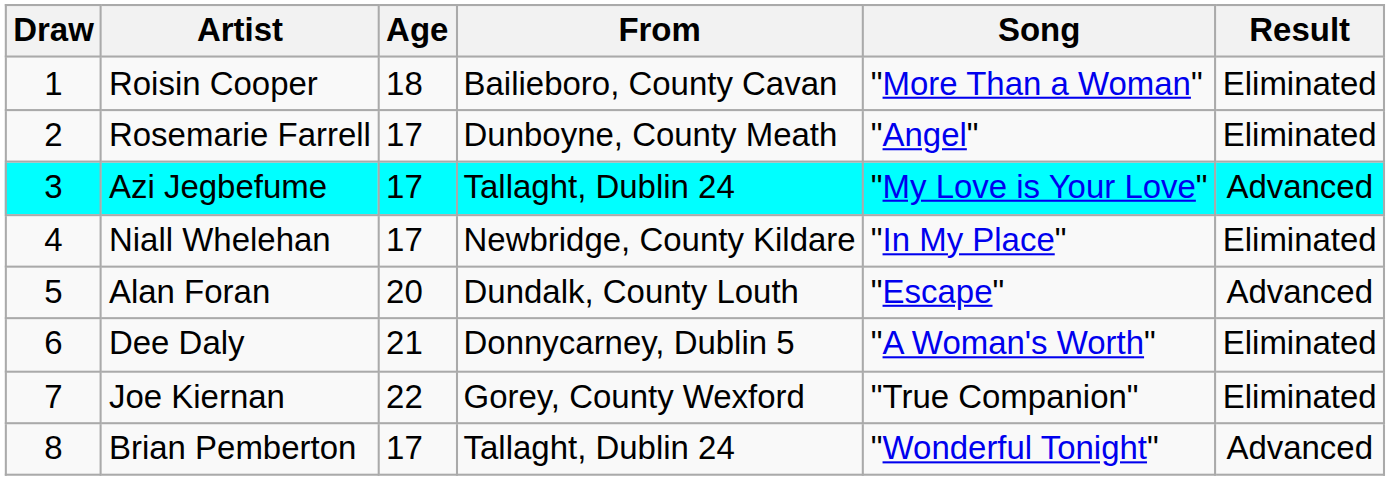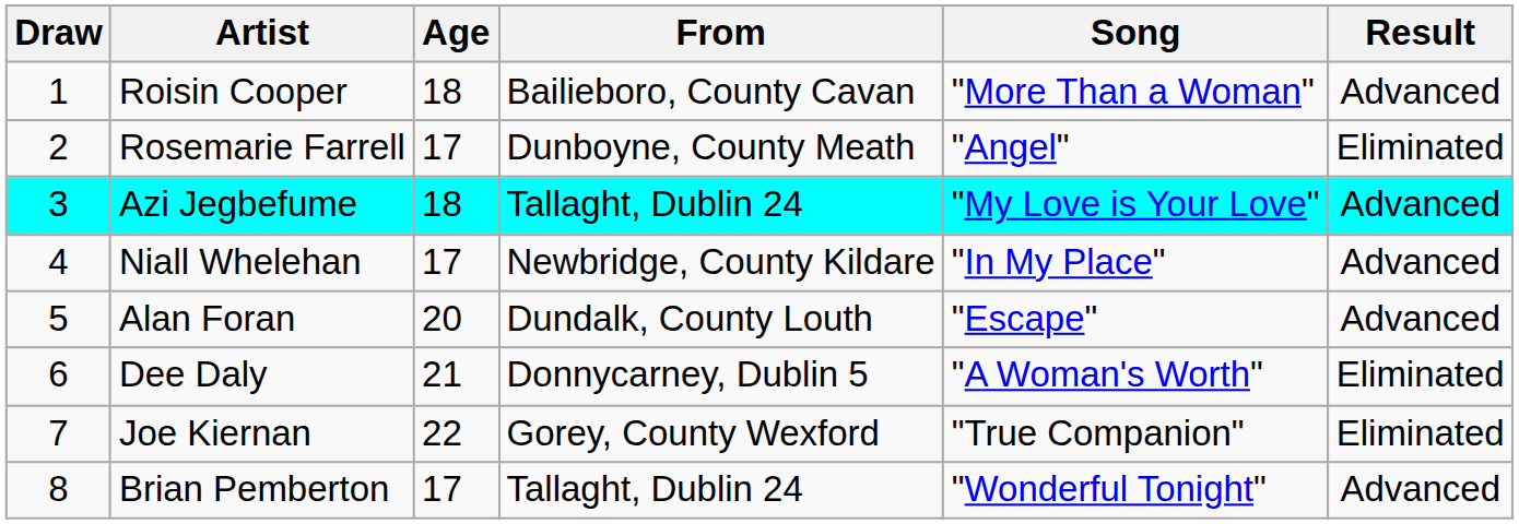 <table class="sortable wikitable" style="margin: 1em auto 1em auto; text-align:center">
 <tr>
 <th>Draw</th>
 <th>Artist</th>
 <th>Age</th>
 <th>From</th>
 <th>Song </th>
 <th>Result</th>
 </tr>
 <tr>
 <td>1</td>
 <td align="left">Roisin Cooper</td>
 <td align="left">18</td>
 <td align="left">Bailieboro, County Cavan</td>
 <td align="left">"<a href='#'>More Than a Woman</a>" </td>
-<td>Eliminated</td>
+<td>Advanced</td>
 </tr>
 <tr>
 <td>2</td>
 <td align="left">Rosemarie Farrell</td>
 <td align="left">17</td>
 <td align="left">Dunboyne, County Meath</td>
 <td align="left">"<a href='#'>Angel</a>" </td>
 <td>Eliminated</td>
 </tr>
 <tr style="background:cyan;">
 <td>3</td>
 <td align="left">Azi Jegbefume</td>
-<td align="left">17</td>
+<td align="left">18</td>
 <td align="left">Tallaght, Dublin 24</td>
 <td align="left">"<a href='#'>My Love is Your Love</a>" </td>
 <td>Advanced</td>
 </tr>
 <tr>
 <td>4</td>
 <td align="left">Niall Whelehan</td>
 <td align="left">17</td>
 <td align="left">Newbridge, County Kildare</td>
 <td align="left">"<a href='#'>In My Place</a>" </td>
-<td>Eliminated</td>
+<td>Advanced</td>
 </tr>
 <tr>
 <td>5</td>
 <td align="left">Alan Foran</td>
 <td align="left">20</td>
 <td align="left">Dundalk, County Louth</td>
 <td align="left">"<a href='#'>Escape</a>" </td>
 <td>Advanced</td>
 </tr>
 <tr>
 <td>6</td>
 <td align="left">Dee Daly</td>
 <td align="left">21</td>
 <td align="left">Donnycarney, Dublin 5</td>
 <td align="left">"<a href='#'>A Woman's Worth</a>" </td>
 <td>Eliminated</td>
 </tr>
 <tr>
 <td>7</td>
 <td align="left">Joe Kiernan</td>
 <td align="left">22</td>
 <td align="left">Gorey, County Wexford</td>
 <td align="left">"True Companion" </td>
 <td>Eliminated</td>
 </tr>
 <tr>
 <td>8</td>
 <td align="left">Brian Pemberton</td>
 <td align="left">17</td>
 <td align="left">Tallaght, Dublin 24</td>
 <td align="left">"<a href='#'>Wonderful Tonight</a>" </td>
 <td>Advanced</td>
 </tr>
 </table>
